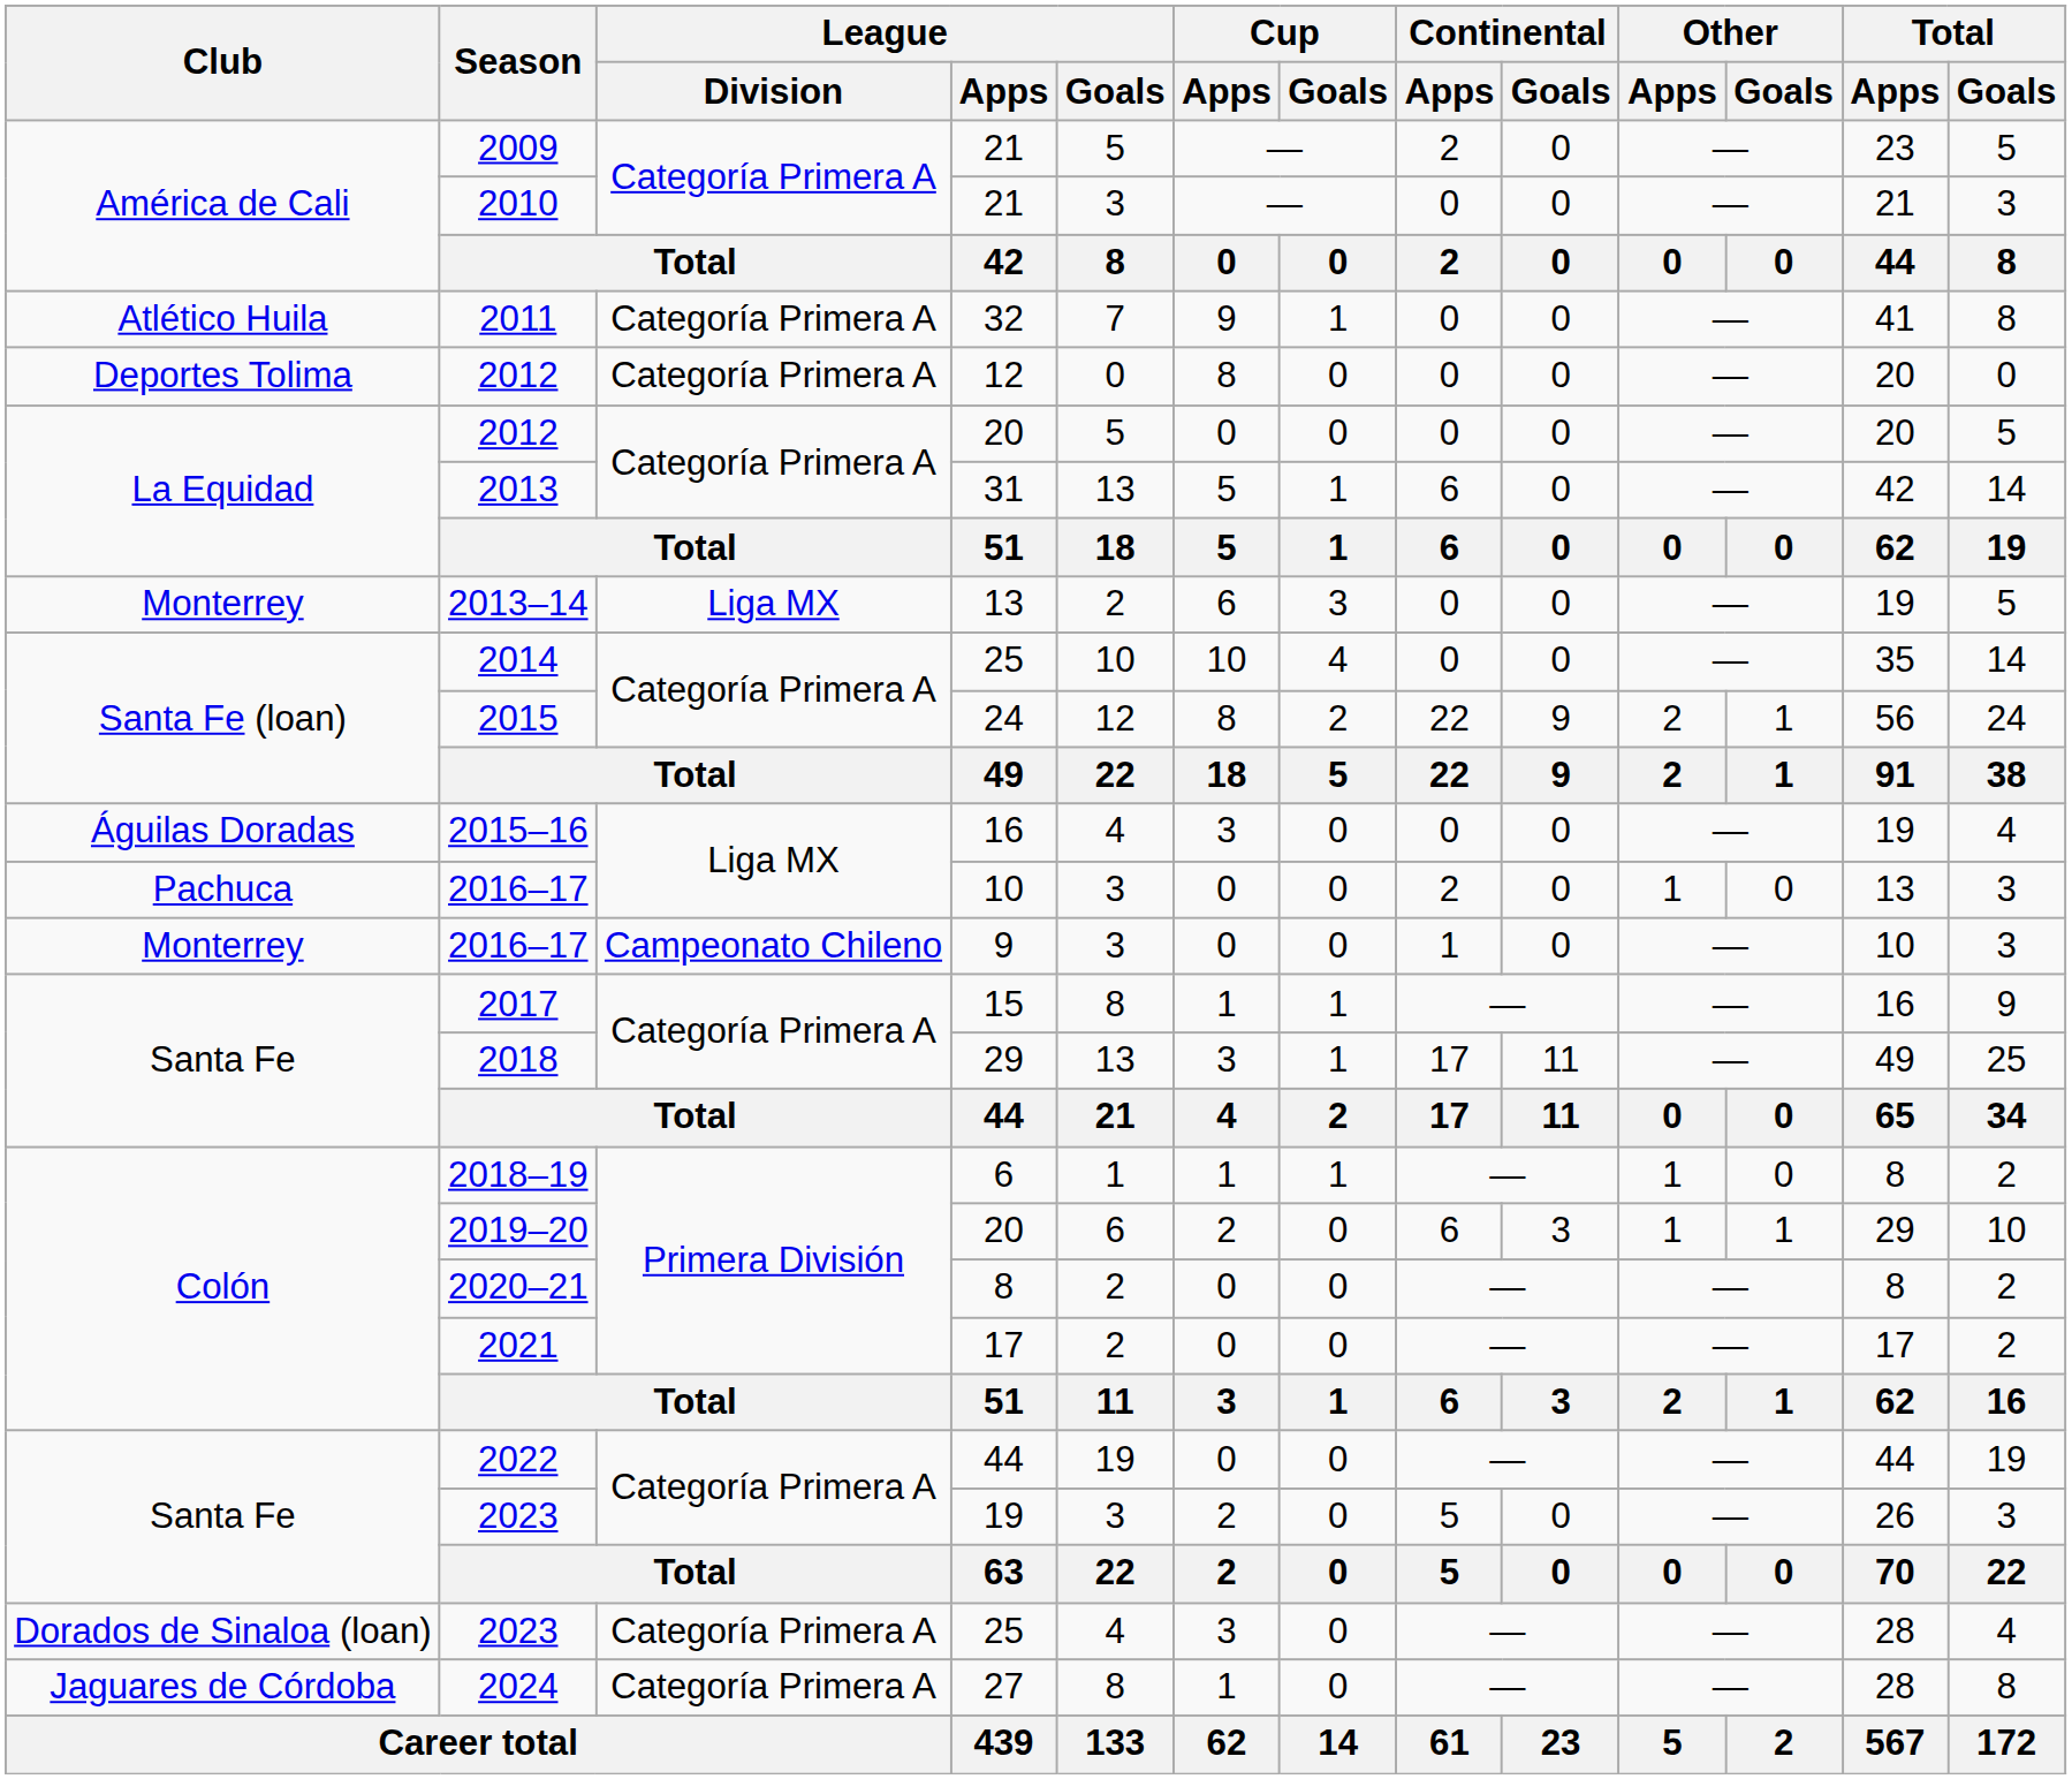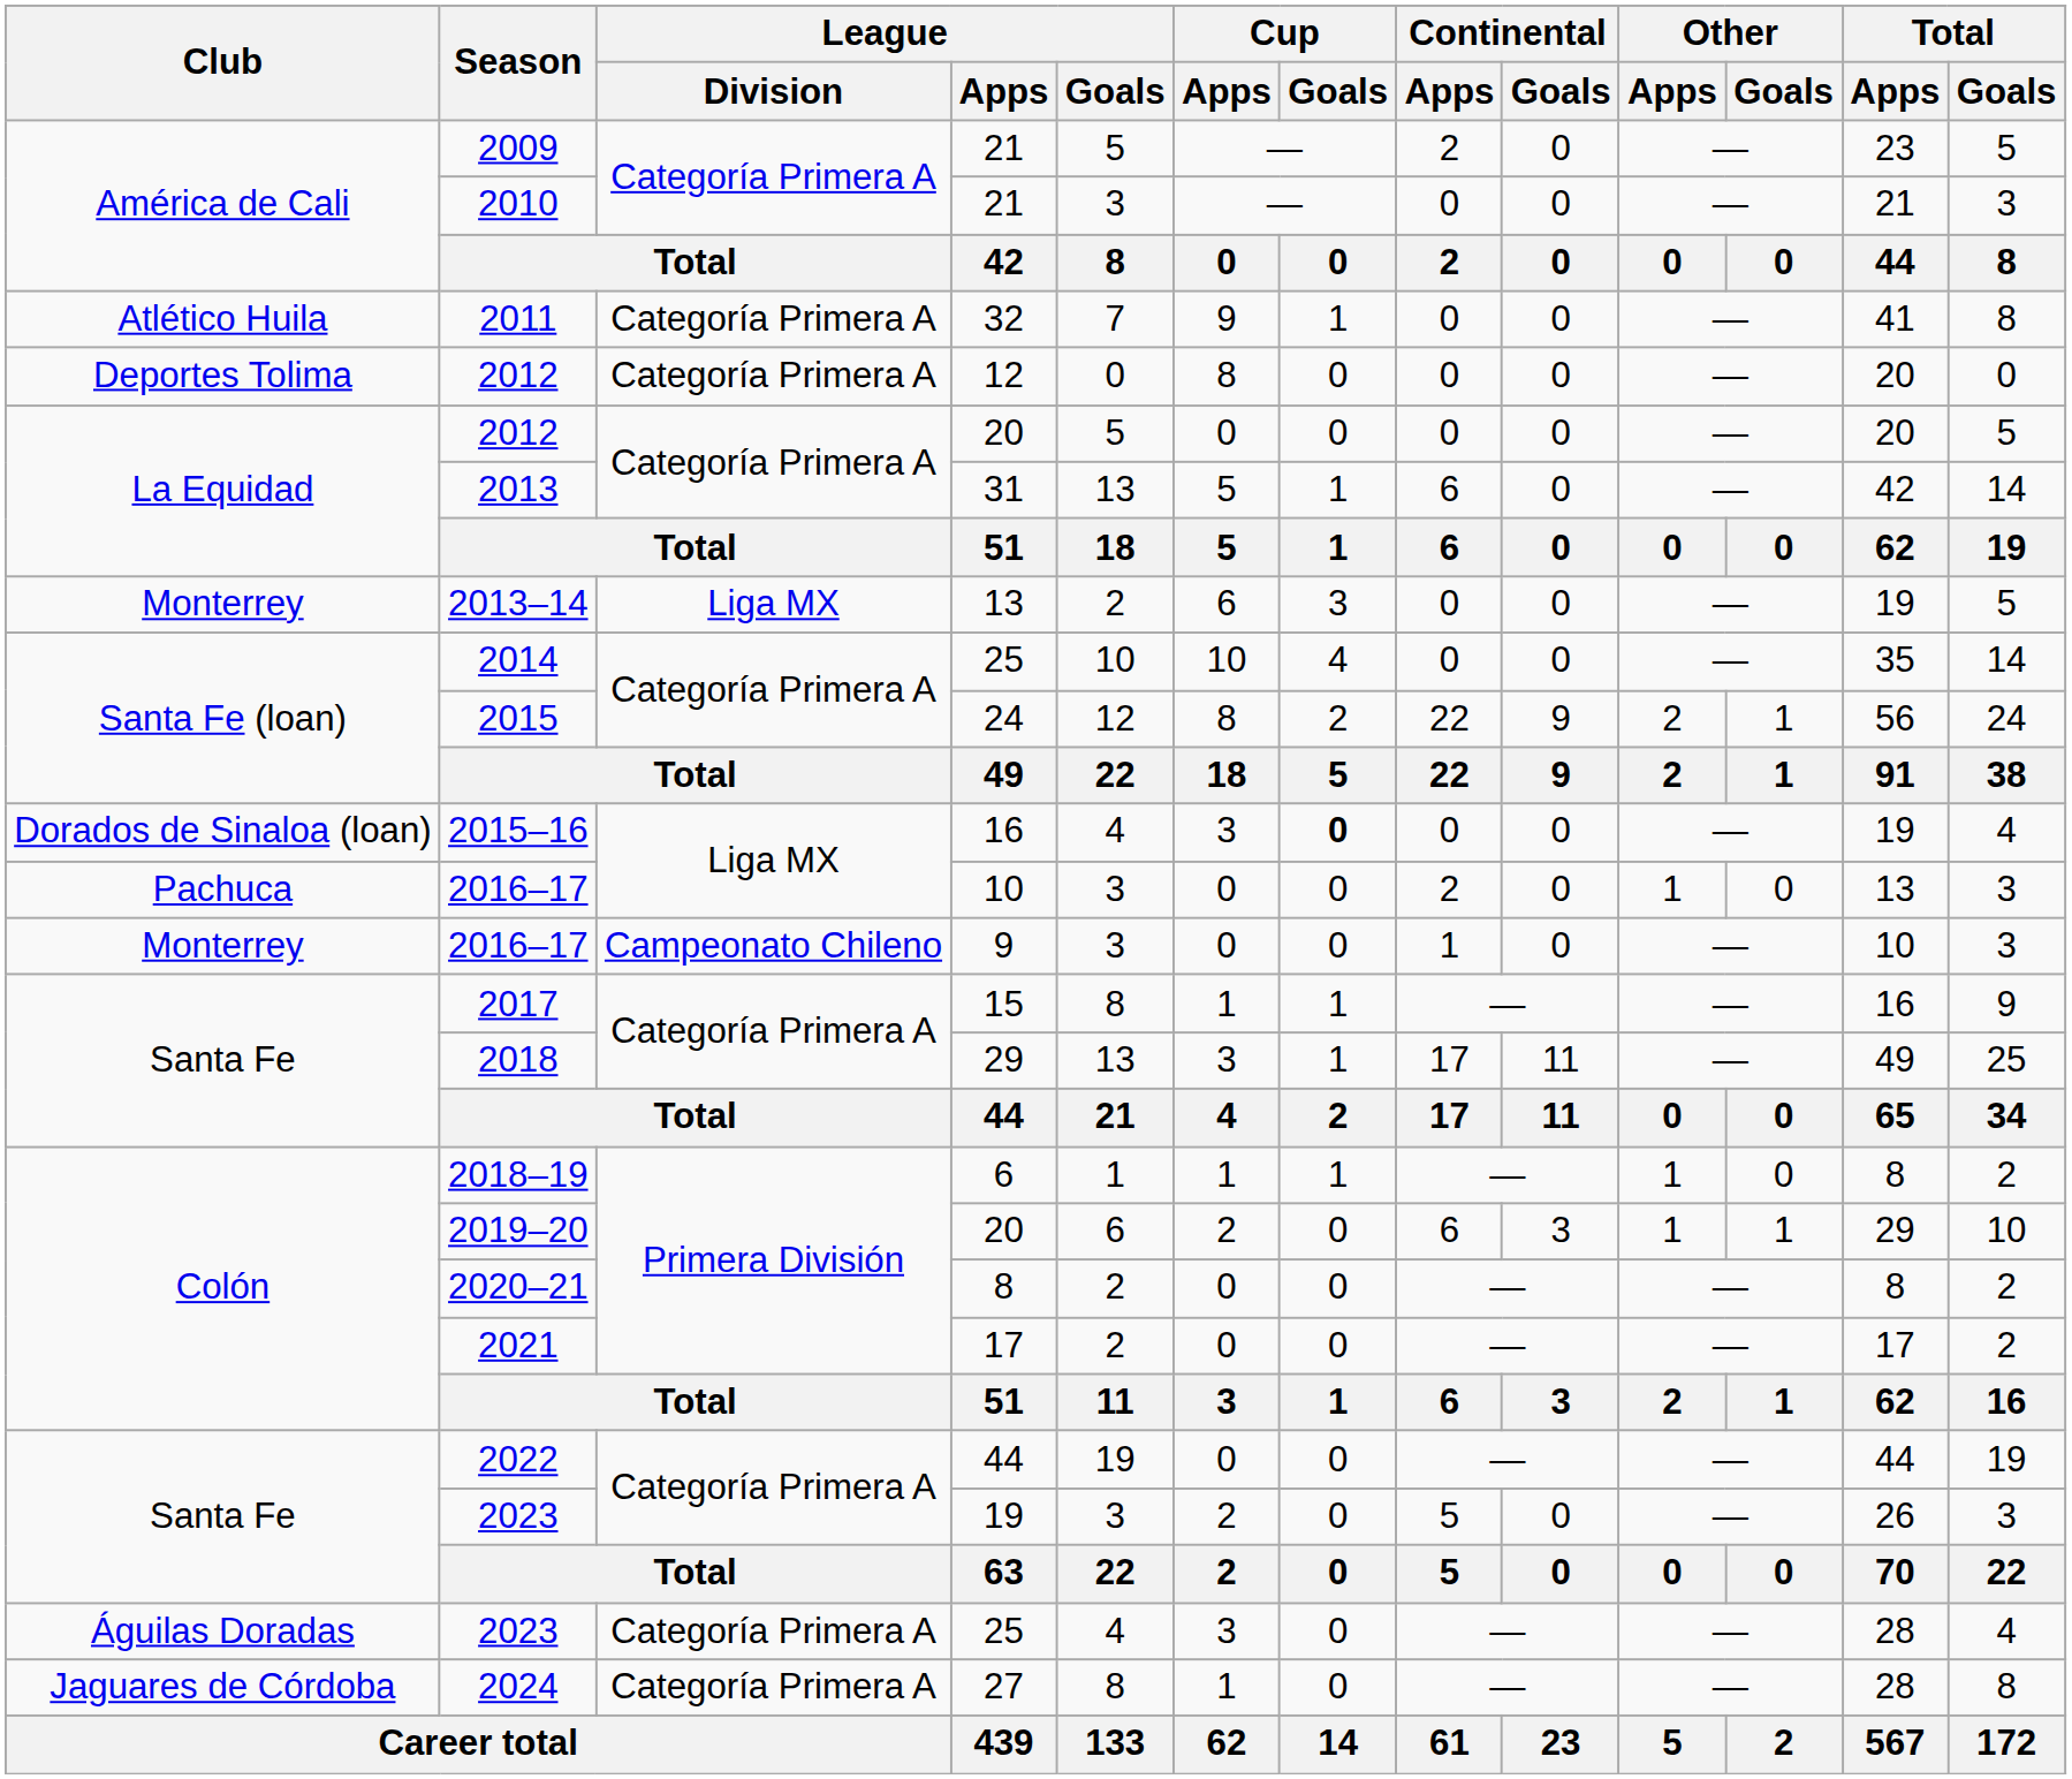 <table class="wikitable", style="text-align:center">
 <tr>
 <th rowspan="2">Club</th>
 <th rowspan="2">Season</th>
 <th colspan="3">League</th>
 <th colspan="2">Cup</th>
 <th colspan="2">Continental</th>
 <th colspan="2">Other</th>
 <th colspan="2">Total</th>
 </tr>
 <tr>
 <th>Division</th>
 <th>Apps</th>
 <th>Goals</th>
 <th>Apps</th>
 <th>Goals</th>
 <th>Apps</th>
 <th>Goals</th>
 <th>Apps</th>
 <th>Goals</th>
 <th>Apps</th>
 <th>Goals</th>
 </tr>
 <tr>
 <td rowspan="3"><a href='#'>América de Cali</a></td>
 <td><a href='#'>2009</a></td>
 <td rowspan="2"><a href='#'>Categoría Primera A</a></td>
 <td>21</td>
 <td>5</td>
 <td colspan="2">—</td>
 <td>2</td>
 <td>0</td>
 <td colspan="2">—</td>
 <td>23</td>
 <td>5</td>
 </tr>
 <tr>
 <td><a href='#'>2010</a></td>
 <td>21</td>
 <td>3</td>
 <td colspan="2">—</td>
 <td>0</td>
 <td>0</td>
 <td colspan="2">—</td>
 <td>21</td>
 <td>3</td>
 </tr>
 <tr>
 <th colspan="2">Total</th>
 <th>42</th>
 <th>8</th>
 <th>0</th>
 <th>0</th>
 <th>2</th>
 <th>0</th>
 <th>0</th>
 <th>0</th>
 <th>44</th>
 <th>8</th>
 </tr>
 <tr>
 <td><a href='#'>Atlético Huila</a></td>
 <td><a href='#'>2011</a></td>
 <td>Categoría Primera A</td>
 <td>32</td>
 <td>7</td>
 <td>9</td>
 <td>1</td>
 <td>0</td>
 <td>0</td>
 <td colspan="2">—</td>
 <td>41</td>
 <td>8</td>
 </tr>
 <tr>
 <td><a href='#'>Deportes Tolima</a></td>
 <td><a href='#'>2012</a></td>
 <td>Categoría Primera A</td>
 <td>12</td>
 <td>0</td>
 <td>8</td>
 <td>0</td>
 <td>0</td>
 <td>0</td>
 <td colspan="2">—</td>
 <td>20</td>
 <td>0</td>
 </tr>
 <tr>
 <td rowspan="3"><a href='#'>La Equidad</a></td>
 <td><a href='#'>2012</a></td>
 <td rowspan="2">Categoría Primera A</td>
 <td>20</td>
 <td>5</td>
 <td>0</td>
 <td>0</td>
 <td>0</td>
 <td>0</td>
 <td colspan="2">—</td>
 <td>20</td>
 <td>5</td>
 </tr>
 <tr>
 <td><a href='#'>2013</a></td>
 <td>31</td>
 <td>13</td>
 <td>5</td>
 <td>1</td>
 <td>6</td>
 <td>0</td>
 <td colspan="2">—</td>
 <td>42</td>
 <td>14</td>
 </tr>
 <tr>
 <th colspan="2">Total</th>
 <th>51</th>
 <th>18</th>
 <th>5</th>
 <th>1</th>
 <th>6</th>
 <th>0</th>
 <th>0</th>
 <th>0</th>
 <th>62</th>
 <th>19</th>
 </tr>
 <tr>
 <td><a href='#'>Monterrey</a></td>
 <td><a href='#'>2013–14</a></td>
 <td><a href='#'>Liga MX</a></td>
 <td>13</td>
 <td>2</td>
 <td>6</td>
 <td>3</td>
 <td>0</td>
 <td>0</td>
 <td colspan="2">—</td>
 <td>19</td>
 <td>5</td>
 </tr>
 <tr>
 <td rowspan="3"><a href='#'>Santa Fe</a> (loan)</td>
 <td><a href='#'>2014</a></td>
 <td rowspan="2">Categoría Primera A</td>
 <td>25</td>
 <td>10</td>
 <td>10</td>
 <td>4</td>
 <td>0</td>
 <td>0</td>
 <td colspan="2">—</td>
 <td>35</td>
 <td>14</td>
 </tr>
 <tr>
 <td><a href='#'>2015</a></td>
 <td>24</td>
 <td>12</td>
 <td>8</td>
 <td>2</td>
 <td>22</td>
 <td>9</td>
 <td>2</td>
 <td>1</td>
 <td>56</td>
 <td>24</td>
 </tr>
 <tr>
 <th colspan="2">Total</th>
 <th>49</th>
 <th>22</th>
 <th>18</th>
 <th>5</th>
 <th>22</th>
 <th>9</th>
 <th>2</th>
 <th>1</th>
 <th>91</th>
 <th>38</th>
 </tr>
 <tr>
-<td><a href='#'>Águilas Doradas</a></td>
+<td><a href='#'>Dorados de Sinaloa</a> (loan)</td>
 <td><a href='#'>2015–16</a></td>
 <td rowspan="2">Liga MX</td>
 <td>16</td>
 <td>4</td>
 <td>3</td>
-<td>0</td>
+<td><strong>0</strong></td>
 <td>0</td>
 <td>0</td>
 <td colspan="2">—</td>
 <td>19</td>
 <td>4</td>
 </tr>
 <tr>
 <td><a href='#'>Pachuca</a></td>
 <td><a href='#'>2016–17</a></td>
 <td>10</td>
 <td>3</td>
 <td>0</td>
 <td>0</td>
 <td>2</td>
 <td>0</td>
 <td>1</td>
 <td>0</td>
 <td>13</td>
 <td>3</td>
 </tr>
 <tr>
 <td><a href='#'>Monterrey</a></td>
 <td><a href='#'>2016–17</a></td>
 <td><a href='#'>Campeonato Chileno</a></td>
 <td>9</td>
 <td>3</td>
 <td>0</td>
 <td>0</td>
 <td>1</td>
 <td>0</td>
 <td colspan="2">—</td>
 <td>10</td>
 <td>3</td>
 </tr>
 <tr>
 <td rowspan="3">Santa Fe</td>
 <td><a href='#'>2017</a></td>
 <td rowspan="2">Categoría Primera A</td>
 <td>15</td>
 <td>8</td>
 <td>1</td>
 <td>1</td>
 <td colspan="2">—</td>
 <td colspan="2">—</td>
 <td>16</td>
 <td>9</td>
 </tr>
 <tr>
 <td><a href='#'>2018</a></td>
 <td>29</td>
 <td>13</td>
 <td>3</td>
 <td>1</td>
 <td>17</td>
 <td>11</td>
 <td colspan="2">—</td>
 <td>49</td>
 <td>25</td>
 </tr>
 <tr>
 <th colspan="2">Total</th>
 <th>44</th>
 <th>21</th>
 <th>4</th>
 <th>2</th>
 <th>17</th>
 <th>11</th>
 <th>0</th>
 <th>0</th>
 <th>65</th>
 <th>34</th>
 </tr>
 <tr>
 <td rowspan="5"><a href='#'>Colón</a></td>
 <td><a href='#'>2018–19</a></td>
 <td rowspan="4"><a href='#'>Primera División</a></td>
 <td>6</td>
 <td>1</td>
 <td>1</td>
 <td>1</td>
 <td colspan="2">—</td>
 <td>1</td>
 <td>0</td>
 <td>8</td>
 <td>2</td>
 </tr>
 <tr>
 <td><a href='#'>2019–20</a></td>
 <td>20</td>
 <td>6</td>
 <td>2</td>
 <td>0</td>
 <td>6</td>
 <td>3</td>
 <td>1</td>
 <td>1</td>
 <td>29</td>
 <td>10</td>
 </tr>
 <tr>
 <td><a href='#'>2020–21</a></td>
 <td>8</td>
 <td>2</td>
 <td>0</td>
 <td>0</td>
 <td colspan="2">—</td>
 <td colspan="2">—</td>
 <td>8</td>
 <td>2</td>
 </tr>
 <tr>
 <td><a href='#'>2021</a></td>
 <td>17</td>
 <td>2</td>
 <td>0</td>
 <td>0</td>
 <td colspan="2">—</td>
 <td colspan="2">—</td>
 <td>17</td>
 <td>2</td>
 </tr>
 <tr>
 <th colspan="2">Total</th>
 <th>51</th>
 <th>11</th>
 <th>3</th>
 <th>1</th>
 <th>6</th>
 <th>3</th>
 <th>2</th>
 <th>1</th>
 <th>62</th>
 <th>16</th>
 </tr>
 <tr>
 <td rowspan="3">Santa Fe</td>
 <td><a href='#'>2022</a></td>
 <td rowspan="2">Categoría Primera A</td>
 <td>44</td>
 <td>19</td>
 <td>0</td>
 <td>0</td>
 <td colspan="2">—</td>
 <td colspan="2">—</td>
 <td>44</td>
 <td>19</td>
 </tr>
 <tr>
 <td><a href='#'>2023</a></td>
 <td>19</td>
 <td>3</td>
 <td>2</td>
 <td>0</td>
 <td>5</td>
 <td>0</td>
 <td colspan="2">—</td>
 <td>26</td>
 <td>3</td>
 </tr>
 <tr>
 <th colspan="2">Total</th>
 <th>63</th>
 <th>22</th>
 <th>2</th>
 <th>0</th>
 <th>5</th>
 <th>0</th>
 <th>0</th>
 <th>0</th>
 <th>70</th>
 <th>22</th>
 </tr>
 <tr>
-<td><a href='#'>Dorados de Sinaloa</a> (loan)</td>
+<td><a href='#'>Águilas Doradas</a></td>
 <td><a href='#'>2023</a></td>
 <td>Categoría Primera A</td>
 <td>25</td>
 <td>4</td>
 <td>3</td>
 <td>0</td>
 <td colspan="2">—</td>
 <td colspan="2">—</td>
 <td>28</td>
 <td>4</td>
 </tr>
 <tr>
 <td><a href='#'>Jaguares de Córdoba</a></td>
 <td><a href='#'>2024</a></td>
 <td>Categoría Primera A</td>
 <td>27</td>
 <td>8</td>
 <td>1</td>
 <td>0</td>
 <td colspan="2">—</td>
 <td colspan="2">—</td>
 <td>28</td>
 <td>8</td>
 </tr>
 <tr>
 <th colspan="3">Career total</th>
 <th>439</th>
 <th>133</th>
 <th>62</th>
 <th>14</th>
 <th>61</th>
 <th>23</th>
 <th>5</th>
 <th>2</th>
 <th>567</th>
 <th>172</th>
 </tr>
 </table>
